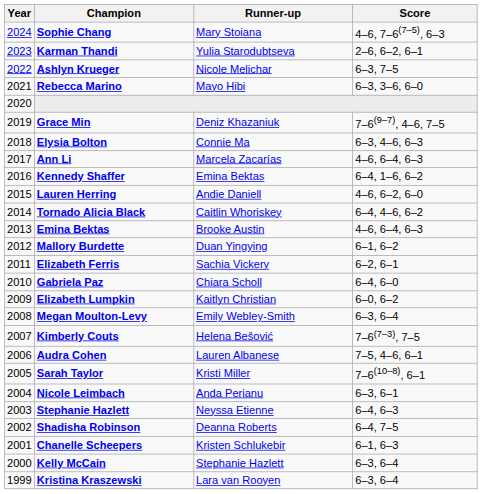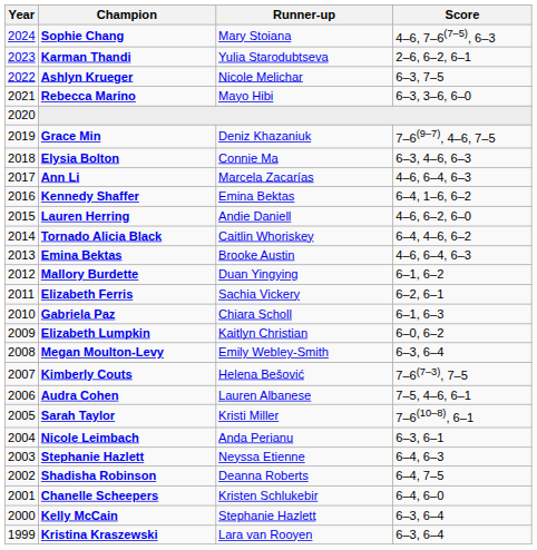 <table class="wikitable" style="font-size:90%">
 <tr>
 <th>Year</th>
 <th width="200">Champion</th>
 <th width="200">Runner-up</th>
 <th width="155">Score</th>
 </tr>
 <tr>
 <td><a href='#'>2024</a></td>
 <td> <strong><a href='#'>Sophie Chang</a></strong></td>
 <td> <a href='#'>Mary Stoiana</a></td>
 <td>4–6, 7–6<sup>(7–5)</sup>, 6–3</td>
 </tr>
 <tr>
 <td><a href='#'>2023</a></td>
 <td> <strong><a href='#'>Karman Thandi</a></strong></td>
 <td> <a href='#'>Yulia Starodubtseva</a></td>
 <td>2–6, 6–2, 6–1</td>
 </tr>
 <tr>
 <td><a href='#'>2022</a></td>
 <td> <strong><a href='#'>Ashlyn Krueger</a></strong></td>
 <td> <a href='#'>Nicole Melichar</a></td>
 <td>6–3, 7–5</td>
 </tr>
 <tr>
 <td>2021</td>
 <td> <strong><a href='#'>Rebecca Marino</a></strong></td>
 <td> <a href='#'>Mayo Hibi</a></td>
 <td>6–3, 3–6, 6–0</td>
 </tr>
 <tr>
 <td>2020</td>
 <td colspan=3 bgcolor="#ededed"></td>
 </tr>
 <tr>
 <td>2019</td>
 <td> <strong><a href='#'>Grace Min</a></strong></td>
 <td> <a href='#'>Deniz Khazaniuk</a></td>
 <td>7–6<sup>(9–7)</sup>, 4–6, 7–5</td>
 </tr>
 <tr>
 <td>2018</td>
 <td> <strong><a href='#'>Elysia Bolton</a></strong></td>
 <td> <a href='#'>Connie Ma</a></td>
 <td>6–3, 4–6, 6–3</td>
 </tr>
 <tr>
 <td>2017</td>
 <td> <strong><a href='#'>Ann Li</a></strong></td>
 <td> <a href='#'>Marcela Zacarías</a></td>
 <td>4–6, 6–4, 6–3</td>
 </tr>
 <tr>
 <td>2016</td>
 <td> <strong><a href='#'>Kennedy Shaffer</a></strong></td>
 <td> <a href='#'>Emina Bektas</a></td>
 <td>6–4, 1–6, 6–2</td>
 </tr>
 <tr>
 <td>2015</td>
 <td> <strong><a href='#'>Lauren Herring</a></strong></td>
 <td> <a href='#'>Andie Daniell</a></td>
 <td>4–6, 6–2, 6–0</td>
 </tr>
 <tr>
 <td>2014</td>
 <td> <strong><a href='#'>Tornado Alicia Black</a></strong></td>
 <td> <a href='#'>Caitlin Whoriskey</a></td>
 <td>6–4, 4–6, 6–2</td>
 </tr>
 <tr>
 <td>2013</td>
 <td> <strong><a href='#'>Emina Bektas</a></strong></td>
 <td> <a href='#'>Brooke Austin</a></td>
 <td>4–6, 6–4, 6–3</td>
 </tr>
 <tr>
 <td>2012</td>
 <td> <strong><a href='#'>Mallory Burdette</a></strong></td>
 <td> <a href='#'>Duan Yingying</a></td>
 <td>6–1, 6–2</td>
 </tr>
 <tr>
 <td>2011</td>
 <td> <strong><a href='#'>Elizabeth Ferris</a></strong></td>
 <td> <a href='#'>Sachia Vickery</a></td>
 <td>6–2, 6–1</td>
 </tr>
 <tr>
 <td>2010</td>
 <td> <strong><a href='#'>Gabriela Paz</a></strong></td>
 <td> <a href='#'>Chiara Scholl</a></td>
-<td>6–4, 6–0</td>
+<td>6–1, 6–3</td>
 </tr>
 <tr>
 <td>2009</td>
 <td> <strong><a href='#'>Elizabeth Lumpkin</a></strong></td>
 <td> <a href='#'>Kaitlyn Christian</a></td>
 <td>6–0, 6–2</td>
 </tr>
 <tr>
 <td>2008</td>
 <td> <strong><a href='#'>Megan Moulton-Levy</a></strong></td>
 <td> <a href='#'>Emily Webley-Smith</a></td>
 <td>6–3, 6–4</td>
 </tr>
 <tr>
 <td>2007</td>
 <td> <strong><a href='#'>Kimberly Couts</a></strong></td>
 <td> <a href='#'>Helena Bešović</a></td>
 <td>7–6<sup>(7–3)</sup>, 7–5</td>
 </tr>
 <tr>
 <td>2006</td>
 <td> <strong><a href='#'>Audra Cohen</a></strong></td>
 <td> <a href='#'>Lauren Albanese</a></td>
 <td>7–5, 4–6, 6–1</td>
 </tr>
 <tr>
 <td>2005</td>
 <td> <strong><a href='#'>Sarah Taylor</a></strong></td>
 <td> <a href='#'>Kristi Miller</a></td>
 <td>7–6<sup>(10–8)</sup>, 6–1</td>
 </tr>
 <tr>
 <td>2004</td>
 <td> <strong><a href='#'>Nicole Leimbach</a></strong></td>
 <td> <a href='#'>Anda Perianu</a></td>
 <td>6–3, 6–1</td>
 </tr>
 <tr>
 <td>2003</td>
 <td> <strong><a href='#'>Stephanie Hazlett</a></strong></td>
 <td> <a href='#'>Neyssa Etienne</a></td>
 <td>6–4, 6–3</td>
 </tr>
 <tr>
 <td>2002</td>
 <td> <strong><a href='#'>Shadisha Robinson</a></strong></td>
 <td> <a href='#'>Deanna Roberts</a></td>
 <td>6–4, 7–5</td>
 </tr>
 <tr>
 <td>2001</td>
 <td> <strong><a href='#'>Chanelle Scheepers</a></strong></td>
 <td> <a href='#'>Kristen Schlukebir</a></td>
-<td>6–1, 6–3</td>
+<td>6–4, 6–0</td>
 </tr>
 <tr>
 <td>2000</td>
 <td> <strong><a href='#'>Kelly McCain</a></strong></td>
 <td> <a href='#'>Stephanie Hazlett</a></td>
 <td>6–3, 6–4</td>
 </tr>
 <tr>
 <td>1999</td>
 <td> <strong><a href='#'>Kristina Kraszewski</a></strong></td>
 <td> <a href='#'>Lara van Rooyen</a></td>
 <td>6–3, 6–4</td>
 </tr>
 </table>
